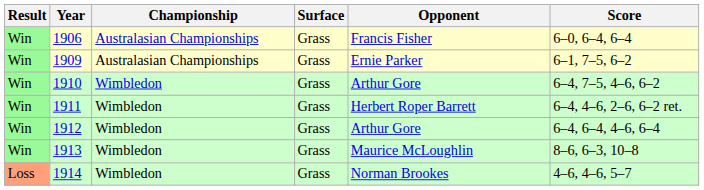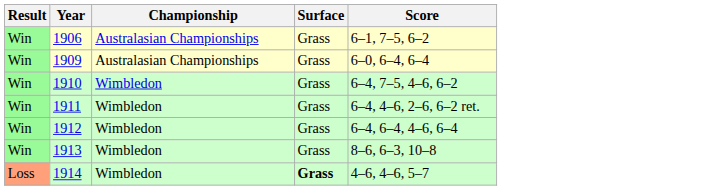 <table class="sortable wikitable">
 <tr>
 <th style="width:40px">Result</th>
 <th style="width:40px">Year</th>
 <th style="width:220px">Championship</th>
 <th style="width:50px">Surface</th>
-<th style="width:220px">Opponent</th>
 <th style="width:160px" class="unsortable">Score</th>
 </tr>
 <tr style="background:#ffffcc;">
 <td style="background:#98fb98;">Win</td>
 <td><a href='#'>1906</a></td>
 <td><a href='#'>Australasian Championships</a></td>
 <td>Grass</td>
-<td> <a href='#'>Francis Fisher</a></td>
-<td>6–0, 6–4, 6–4</td>
+<td>6–1, 7–5, 6–2</td>
 </tr>
 <tr style="background:#ffffcc;">
 <td style="background:#98fb98;">Win</td>
 <td><a href='#'>1909</a></td>
 <td>Australasian Championships</td>
 <td>Grass</td>
-<td> <a href='#'>Ernie Parker</a></td>
-<td>6–1, 7–5, 6–2</td>
+<td>6–0, 6–4, 6–4</td>
 </tr>
 <tr style="background:#cfc;">
 <td style="background:#98fb98;">Win</td>
 <td><a href='#'>1910</a></td>
 <td><a href='#'>Wimbledon</a></td>
 <td>Grass</td>
-<td> <a href='#'>Arthur Gore</a></td>
 <td>6–4, 7–5, 4–6, 6–2</td>
 </tr>
 <tr style="background:#cfc;">
 <td style="background:#98fb98;">Win</td>
 <td><a href='#'>1911</a></td>
 <td>Wimbledon</td>
 <td>Grass</td>
-<td> <a href='#'>Herbert Roper Barrett</a></td>
 <td>6–4, 4–6, 2–6, 6–2 ret.</td>
 </tr>
 <tr style="background:#cfc;">
 <td style="background:#98fb98;">Win</td>
 <td><a href='#'>1912</a></td>
 <td>Wimbledon</td>
 <td>Grass</td>
-<td> <a href='#'>Arthur Gore</a></td>
 <td>6–4, 6–4, 4–6, 6–4</td>
 </tr>
 <tr style="background:#cfc;">
 <td style="background:#98fb98;">Win</td>
 <td><a href='#'>1913</a></td>
 <td>Wimbledon</td>
 <td>Grass</td>
-<td> <a href='#'>Maurice McLoughlin</a></td>
 <td>8–6, 6–3, 10–8</td>
 </tr>
 <tr style="background:#cfc;">
 <td style="background:#ffa07a;">Loss</td>
 <td><a href='#'>1914</a></td>
 <td>Wimbledon</td>
-<td>Grass</td>
-<td> <a href='#'>Norman Brookes</a></td>
+<td><strong>Grass</strong></td>
 <td>4–6, 4–6, 5–7</td>
 </tr>
 </table>
